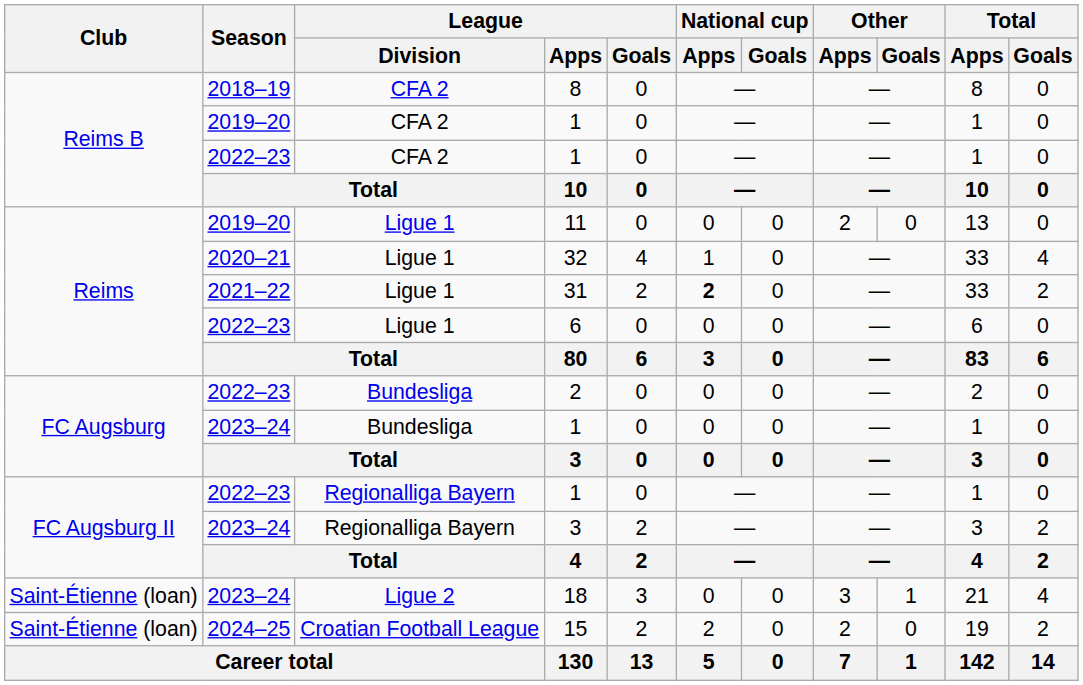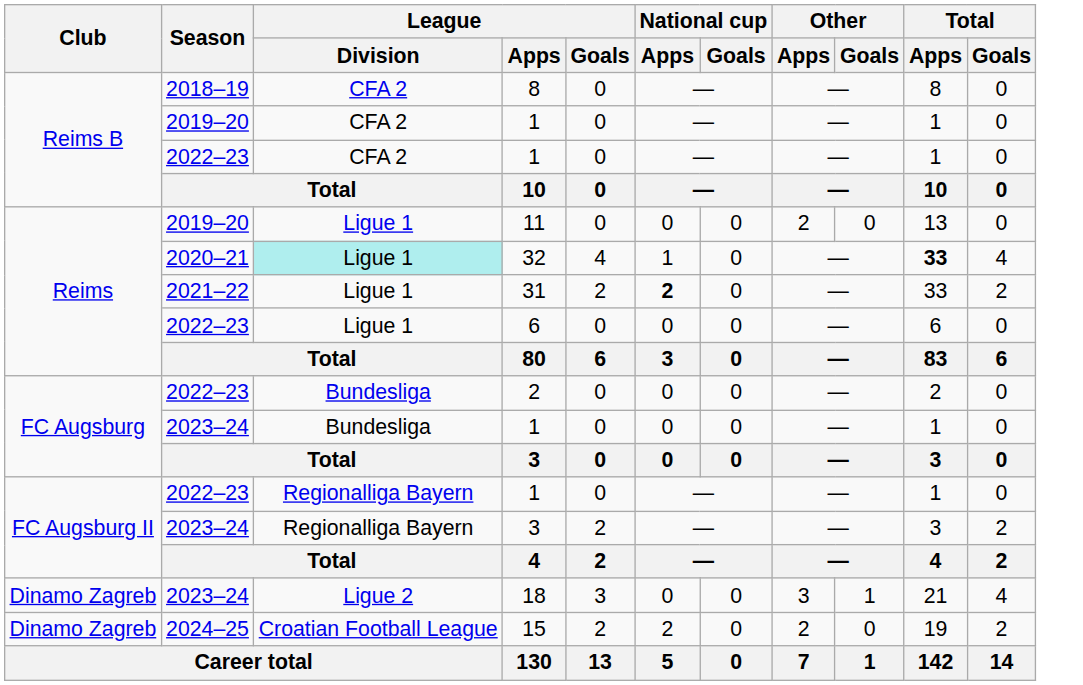 <table class="wikitable" style="text-align:center">
 <tr>
 <th rowspan="2">Club</th>
 <th rowspan="2">Season</th>
 <th colspan="3">League</th>
 <th colspan="2">National cup</th>
 <th colspan="2">Other</th>
 <th colspan="2">Total</th>
 </tr>
 <tr>
 <th>Division</th>
 <th>Apps</th>
 <th>Goals</th>
 <th>Apps</th>
 <th>Goals</th>
 <th>Apps</th>
 <th>Goals</th>
 <th>Apps</th>
 <th>Goals</th>
 </tr>
 <tr>
 <td rowspan="4"><a href='#'>Reims B</a></td>
 <td><a href='#'>2018–19</a></td>
 <td><a href='#'>CFA 2</a></td>
 <td>8</td>
 <td>0</td>
 <td colspan="2">—</td>
 <td colspan="2">—</td>
 <td>8</td>
 <td>0</td>
 </tr>
 <tr>
 <td><a href='#'>2019–20</a></td>
 <td>CFA 2</td>
 <td>1</td>
 <td>0</td>
 <td colspan="2">—</td>
 <td colspan="2">—</td>
 <td>1</td>
 <td>0</td>
 </tr>
 <tr>
 <td><a href='#'>2022–23</a></td>
 <td>CFA 2</td>
 <td>1</td>
 <td>0</td>
 <td colspan="2">—</td>
 <td colspan="2">—</td>
 <td>1</td>
 <td>0</td>
 </tr>
 <tr>
 <th colspan="2">Total</th>
 <th>10</th>
 <th>0</th>
 <th colspan="2">—</th>
 <th colspan="2">—</th>
 <th>10</th>
 <th>0</th>
 </tr>
 <tr>
 <td rowspan="5"><a href='#'>Reims</a></td>
 <td><a href='#'>2019–20</a></td>
 <td><a href='#'>Ligue 1</a></td>
 <td>11</td>
 <td>0</td>
 <td>0</td>
 <td>0</td>
 <td>2</td>
 <td>0</td>
 <td>13</td>
 <td>0</td>
 </tr>
 <tr>
 <td><a href='#'>2020–21</a></td>
-<td>Ligue 1</td>
+<td style="background: paleturquoise;">Ligue 1</td>
 <td>32</td>
 <td>4</td>
 <td>1</td>
 <td>0</td>
 <td colspan="2">—</td>
-<td>33</td>
+<td><strong>33</strong></td>
 <td>4</td>
 </tr>
 <tr>
 <td><a href='#'>2021–22</a></td>
 <td>Ligue 1</td>
 <td>31</td>
 <td>2</td>
 <td><strong>2</strong></td>
 <td>0</td>
 <td colspan="2">—</td>
 <td>33</td>
 <td>2</td>
 </tr>
 <tr>
 <td><a href='#'>2022–23</a></td>
 <td>Ligue 1</td>
 <td>6</td>
 <td>0</td>
 <td>0</td>
 <td>0</td>
 <td colspan="2">—</td>
 <td>6</td>
 <td>0</td>
 </tr>
 <tr>
 <th colspan="2">Total</th>
 <th>80</th>
 <th>6</th>
 <th>3</th>
 <th>0</th>
 <th colspan="2">—</th>
 <th>83</th>
 <th>6</th>
 </tr>
 <tr>
 <td rowspan="3"><a href='#'>FC Augsburg</a></td>
 <td><a href='#'>2022–23</a></td>
 <td><a href='#'>Bundesliga</a></td>
 <td>2</td>
 <td>0</td>
 <td>0</td>
 <td>0</td>
 <td colspan="2">—</td>
 <td>2</td>
 <td>0</td>
 </tr>
 <tr>
 <td><a href='#'>2023–24</a></td>
 <td>Bundesliga</td>
 <td>1</td>
 <td>0</td>
 <td>0</td>
 <td>0</td>
 <td colspan="2">—</td>
 <td>1</td>
 <td>0</td>
 </tr>
 <tr>
 <th colspan="2">Total</th>
 <th>3</th>
 <th>0</th>
 <th>0</th>
 <th>0</th>
 <th colspan="2">—</th>
 <th>3</th>
 <th>0</th>
 </tr>
 <tr>
 <td rowspan="3"><a href='#'>FC Augsburg II</a></td>
 <td><a href='#'>2022–23</a></td>
 <td><a href='#'>Regionalliga Bayern</a></td>
 <td>1</td>
 <td>0</td>
 <td colspan="2">—</td>
 <td colspan="2">—</td>
 <td>1</td>
 <td>0</td>
 </tr>
 <tr>
 <td><a href='#'>2023–24</a></td>
 <td>Regionalliga Bayern</td>
 <td>3</td>
 <td>2</td>
 <td colspan="2">—</td>
 <td colspan="2">—</td>
 <td>3</td>
 <td>2</td>
 </tr>
 <tr>
 <th colspan="2">Total</th>
 <th>4</th>
 <th>2</th>
 <th colspan="2">—</th>
 <th colspan="2">—</th>
 <th>4</th>
 <th>2</th>
 </tr>
 <tr>
-<td><a href='#'>Saint-Étienne</a> (loan)</td>
+<td><a href='#'>Dinamo Zagreb</a></td>
 <td><a href='#'>2023–24</a></td>
 <td><a href='#'>Ligue 2</a></td>
 <td>18</td>
 <td>3</td>
 <td>0</td>
 <td>0</td>
 <td>3</td>
 <td>1</td>
 <td>21</td>
 <td>4</td>
 </tr>
 <tr>
-<td><a href='#'>Saint-Étienne</a> (loan)</td>
+<td><a href='#'>Dinamo Zagreb</a></td>
 <td><a href='#'>2024–25</a></td>
 <td><a href='#'>Croatian Football League</a></td>
 <td>15</td>
 <td>2</td>
 <td>2</td>
 <td>0</td>
 <td>2</td>
 <td>0</td>
 <td>19</td>
 <td>2</td>
 </tr>
 <tr>
 <th colspan="3">Career total</th>
 <th>130</th>
 <th>13</th>
 <th>5</th>
 <th>0</th>
 <th>7</th>
 <th>1</th>
 <th>142</th>
 <th>14</th>
 </tr>
 </table>
